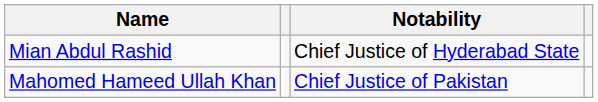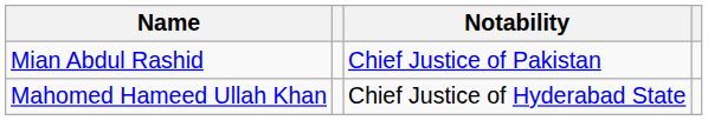 <table class="wikitable">
 <tr>
 <th>Name</th>
 <th></th>
 <th>Notability</th>
 <th></th>
 </tr>
 <tr>
 <td><a href='#'>Mian Abdul Rashid</a></td>
 <td></td>
-<td>Chief Justice of <a href='#'>Hyderabad State</a></td>
+<td><a href='#'>Chief Justice of Pakistan</a></td>
 <td></td>
 </tr>
 <tr>
 <td><a href='#'>Mahomed Hameed Ullah Khan</a></td>
 <td></td>
-<td><a href='#'>Chief Justice of Pakistan</a></td>
+<td>Chief Justice of <a href='#'>Hyderabad State</a></td>
 <td></td>
 </tr>
 </table>
